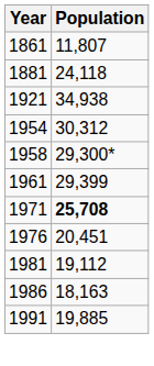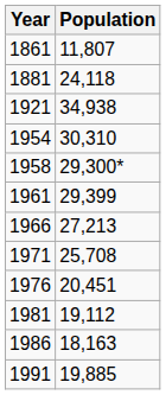 <table class="wikitable">
 <tr>
 <th>Year</th>
 <th>Population</th>
 </tr>
 <tr>
 <td>1861</td>
 <td>11,807</td>
 </tr>
 <tr>
 <td>1881</td>
 <td>24,118</td>
 </tr>
 <tr>
 <td>1921</td>
 <td>34,938</td>
 </tr>
 <tr>
 <td>1954</td>
-<td>30,312</td>
+<td>30,310</td>
 </tr>
 <tr>
 <td>1958</td>
 <td>29,300*</td>
 </tr>
 <tr>
 <td>1961</td>
 <td>29,399</td>
 </tr>
 <tr>
+<td>1966</td>
+<td>27,213</td>
+</tr>
+<tr>
 <td>1971</td>
-<td><strong>25,708</strong></td>
+<td>25,708</td>
 </tr>
 <tr>
 <td>1976</td>
 <td>20,451</td>
 </tr>
 <tr>
 <td>1981</td>
 <td>19,112</td>
 </tr>
 <tr>
 <td>1986</td>
 <td>18,163</td>
 </tr>
 <tr>
 <td>1991</td>
 <td>19,885</td>
 </tr>
 </table>
